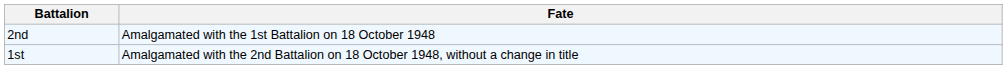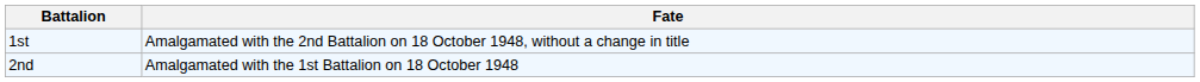 <table class="wikitable" style="width:100%;">
 <tr>
 <th>Battalion</th>
 <th>Fate</th>
 </tr>
 <tr style="background:#f0f8ff;">
+<td>1st</td>
+<td>Amalgamated with the 2nd Battalion on 18 October 1948, without a change in title</td>
+</tr>
+<tr style="background:#f0f8ff;">
 <td>2nd</td>
 <td>Amalgamated with the 1st Battalion on 18 October 1948</td>
 </tr>
-<tr style="background:#f0f8ff;">
-<td>1st</td>
-<td>Amalgamated with the 2nd Battalion on 18 October 1948, without a change in title</td>
-</tr>
 </table>
